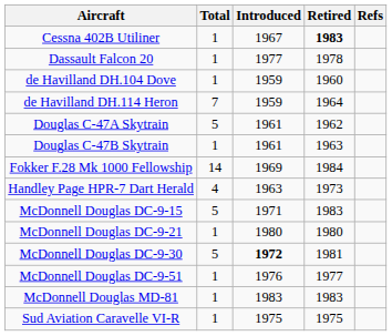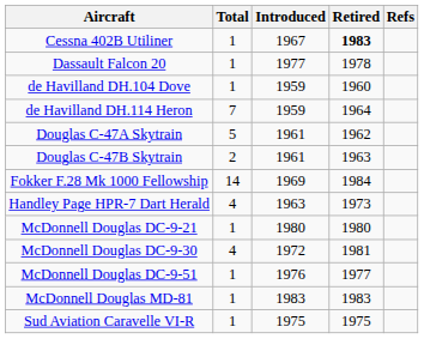 <table class="wikitable" style="margin:auto;text-align:center">
 <tr>
 <th>Aircraft</th>
 <th>Total</th>
 <th>Introduced</th>
 <th>Retired</th>
 <th>Refs</th>
 </tr>
 <tr>
 <td><a href='#'>Cessna 402B Utiliner</a></td>
 <td>1</td>
 <td>1967</td>
 <td><strong>1983</strong></td>
 <td></td>
 </tr>
 <tr>
 <td><a href='#'>Dassault Falcon 20</a></td>
 <td>1</td>
 <td>1977</td>
 <td>1978</td>
 <td></td>
 </tr>
 <tr>
 <td><a href='#'>de Havilland DH.104 Dove</a></td>
 <td>1</td>
 <td>1959</td>
 <td>1960</td>
 <td></td>
 </tr>
 <tr>
 <td><a href='#'>de Havilland DH.114 Heron</a></td>
 <td>7</td>
 <td>1959</td>
 <td>1964</td>
 <td></td>
 </tr>
 <tr>
 <td><a href='#'>Douglas C-47A Skytrain</a></td>
 <td>5</td>
 <td>1961</td>
 <td>1962</td>
 <td></td>
 </tr>
 <tr>
 <td><a href='#'>Douglas C-47B Skytrain</a></td>
-<td>1</td>
+<td>2</td>
 <td>1961</td>
 <td>1963</td>
 <td></td>
 </tr>
 <tr>
 <td><a href='#'>Fokker F.28 Mk 1000 Fellowship</a></td>
 <td>14</td>
 <td>1969</td>
 <td>1984</td>
 <td></td>
 </tr>
 <tr>
 <td><a href='#'>Handley Page HPR-7 Dart Herald</a></td>
 <td>4</td>
 <td>1963</td>
 <td>1973</td>
 <td></td>
 </tr>
 <tr>
-<td><a href='#'>McDonnell Douglas DC-9-15</a></td>
-<td>5</td>
-<td>1971</td>
-<td>1983</td>
-<td></td>
-</tr>
-<tr>
 <td><a href='#'>McDonnell Douglas DC-9-21</a></td>
 <td>1</td>
 <td>1980</td>
 <td>1980</td>
 <td></td>
 </tr>
 <tr>
 <td><a href='#'>McDonnell Douglas DC-9-30</a></td>
-<td>5</td>
-<td><strong>1972</strong></td>
+<td>4</td>
+<td>1972</td>
 <td>1981</td>
 <td></td>
 </tr>
 <tr>
 <td><a href='#'>McDonnell Douglas DC-9-51</a></td>
 <td>1</td>
 <td>1976</td>
 <td>1977</td>
 <td></td>
 </tr>
 <tr>
 <td><a href='#'>McDonnell Douglas MD-81</a></td>
 <td>1</td>
 <td>1983</td>
 <td>1983</td>
 <td></td>
 </tr>
 <tr>
 <td><a href='#'>Sud Aviation Caravelle VI-R</a></td>
 <td>1</td>
 <td>1975</td>
 <td>1975</td>
 <td></td>
 </tr>
 </table>
